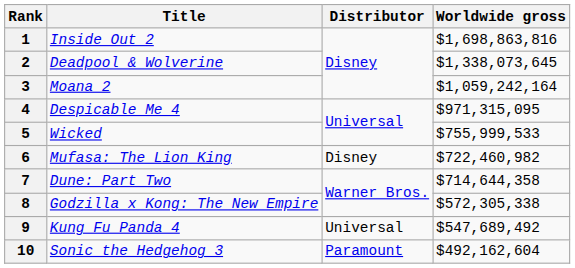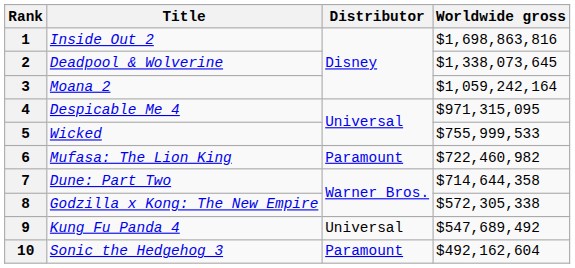 <table class="wikitable sortable" style="margin:auto; text-align:left">
 <tr>
 <th>Rank</th>
 <th>Title</th>
 <th>Distributor</th>
 <th>Worldwide gross</th>
 </tr>
 <tr>
 <th>1</th>
 <td><em><a href='#'>Inside Out 2</a></em></td>
 <td rowspan="3"><a href='#'>Disney</a></td>
 <td>$1,698,863,816</td>
 </tr>
 <tr>
 <th>2</th>
 <td><em><a href='#'>Deadpool & Wolverine</a></em></td>
 <td>$1,338,073,645</td>
 </tr>
 <tr>
 <th>3</th>
 <td><em><a href='#'>Moana 2</a></em></td>
 <td>$1,059,242,164</td>
 </tr>
 <tr>
 <th>4</th>
 <td><em><a href='#'>Despicable Me 4</a></em></td>
 <td rowspan="2"><a href='#'>Universal</a></td>
 <td>$971,315,095</td>
 </tr>
 <tr>
 <th>5</th>
 <td><em><a href='#'>Wicked</a></em></td>
 <td>$755,999,533</td>
 </tr>
 <tr>
 <th>6</th>
 <td><em><a href='#'>Mufasa: The Lion King</a></em></td>
-<td>Disney</td>
+<td><a href='#'>Paramount</a></td>
 <td>$722,460,982</td>
 </tr>
 <tr>
 <th>7</th>
 <td><em><a href='#'>Dune: Part Two</a></em></td>
 <td rowspan="2"><a href='#'>Warner Bros.</a></td>
 <td>$714,644,358</td>
 </tr>
 <tr>
 <th>8</th>
 <td><em><a href='#'>Godzilla x Kong: The New Empire</a></em></td>
 <td>$572,305,338</td>
 </tr>
 <tr>
 <th>9</th>
 <td><em><a href='#'>Kung Fu Panda 4</a></em></td>
 <td>Universal</td>
 <td>$547,689,492</td>
 </tr>
 <tr>
 <th>10</th>
 <td><em><a href='#'>Sonic the Hedgehog 3</a></em></td>
 <td><a href='#'>Paramount</a></td>
 <td>$492,162,604</td>
 </tr>
 </table>
